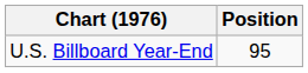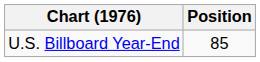 <table class="wikitable" style="text-align:center;">
 <tr>
 <th>Chart (1976)</th>
 <th>Position</th>
 </tr>
 <tr>
 <td align="left">U.S. <a href='#'>Billboard Year-End</a></td>
-<td>95</td>
+<td>85</td>
 </tr>
 <tr>
 </tr>
 </table>
